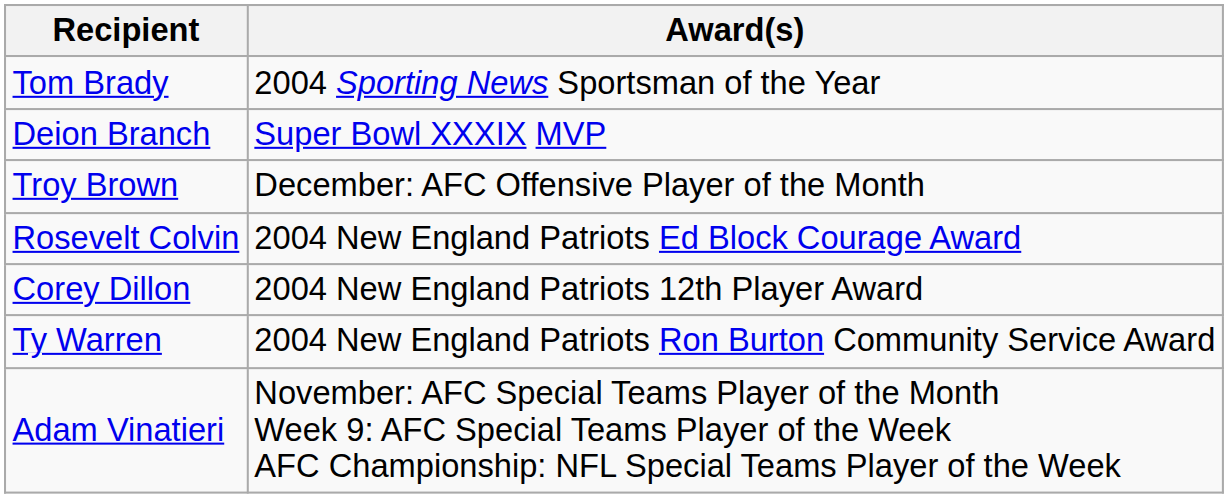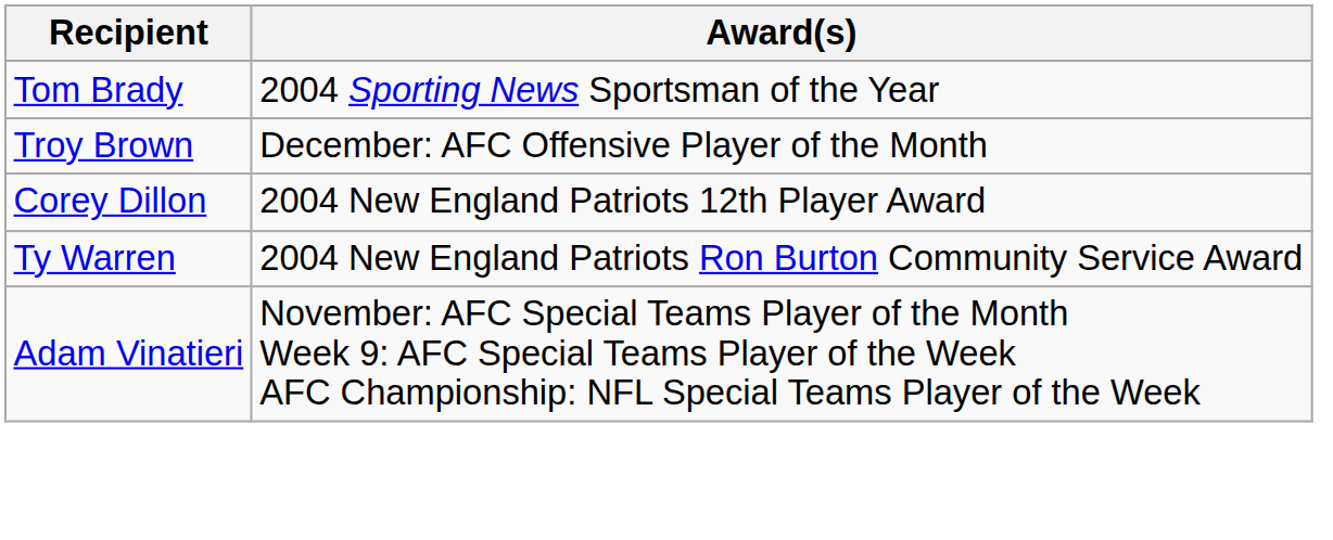 <table class="wikitable">
 <tr>
 <th>Recipient</th>
 <th>Award(s)</th>
 </tr>
 <tr>
 <td><a href='#'>Tom Brady</a></td>
 <td>2004 <em><a href='#'>Sporting News</a></em> Sportsman of the Year</td>
 </tr>
 <tr>
-<td><a href='#'>Deion Branch</a></td>
-<td><a href='#'>Super Bowl XXXIX</a> <a href='#'>MVP</a></td>
-</tr>
-<tr>
 <td><a href='#'>Troy Brown</a></td>
 <td>December: AFC Offensive Player of the Month</td>
-</tr>
-<tr>
-<td><a href='#'>Rosevelt Colvin</a></td>
-<td>2004 New England Patriots <a href='#'>Ed Block Courage Award</a></td>
 </tr>
 <tr>
 <td><a href='#'>Corey Dillon</a></td>
 <td>2004 New England Patriots 12th Player Award</td>
 </tr>
 <tr>
 <td><a href='#'>Ty Warren</a></td>
 <td>2004 New England Patriots <a href='#'>Ron Burton</a> Community Service Award</td>
 </tr>
 <tr>
 <td><a href='#'>Adam Vinatieri</a></td>
 <td>November: AFC Special Teams Player of the Month<br>Week 9: AFC Special Teams Player of the Week<br>AFC Championship: NFL Special Teams Player of the Week</td>
 </tr>
 </table>
